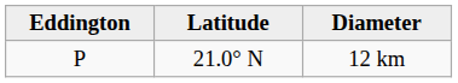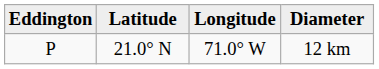 <table class="wikitable">
 <tr>
 <th width="25%" style="background:#eeeeee;">Eddington</th>
 <th width="25%" style="background:#eeeeee;">Latitude</th>
+<th width="25%" style="background:#eeeeee;">Longitude</th>
 <th width="25%" style="background:#eeeeee;">Diameter</th>
 </tr>
 <tr>
 <td align="center">P</td>
 <td align="center">21.0° N</td>
+<td align="center">71.0° W</td>
 <td align="center">12 km</td>
 </tr>
 </table>
